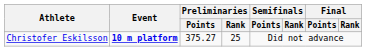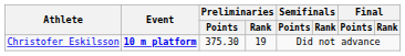 <table class="wikitable" style="font-size:90%">
 <tr>
 <th rowspan="2">Athlete</th>
 <th rowspan="2">Event</th>
 <th colspan=2>Preliminaries</th>
 <th colspan=2>Semifinals</th>
 <th colspan=2>Final</th>
 </tr>
 <tr style="font-size:95%">
 <th>Points</th>
 <th>Rank</th>
 <th>Points</th>
 <th>Rank</th>
 <th>Points</th>
 <th>Rank</th>
 </tr>
 <tr align=center>
 <td align=left><a href='#'>Christofer Eskilsson</a></td>
 <td align=left><strong><a href='#'>10 m platform</a></strong></td>
-<td>375.27</td>
-<td>25</td>
+<td>375.30</td>
+<td>19</td>
 <td colspan=4>Did not advance</td>
 </tr>
 </table>
